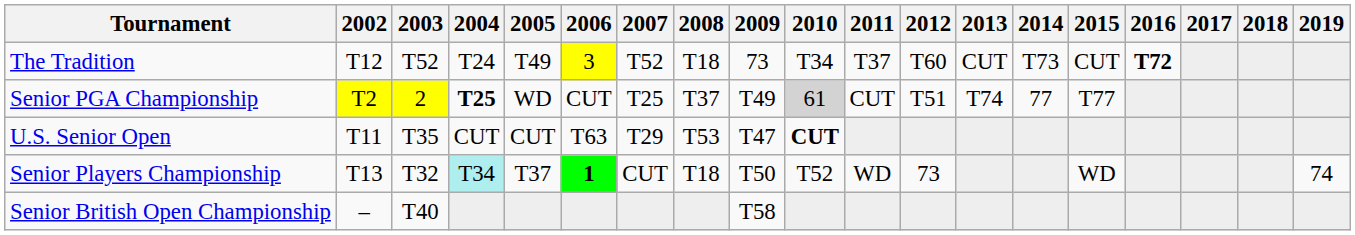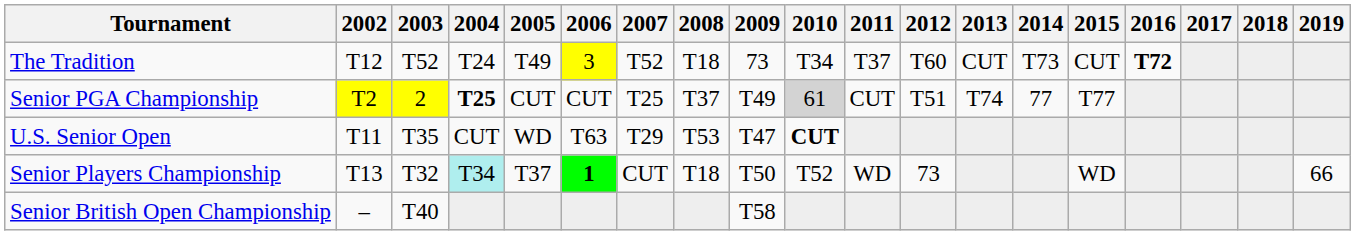 <table class="wikitable" style="font-size:95%;text-align:center;">
 <tr>
 <th>Tournament</th>
 <th>2002</th>
 <th>2003</th>
 <th>2004</th>
 <th>2005</th>
 <th>2006</th>
 <th>2007</th>
 <th>2008</th>
 <th>2009</th>
 <th>2010</th>
 <th>2011</th>
 <th>2012</th>
 <th>2013</th>
 <th>2014</th>
 <th>2015</th>
 <th>2016</th>
 <th>2017</th>
 <th>2018</th>
 <th>2019</th>
 </tr>
 <tr>
 <td align=left><a href='#'>The Tradition</a></td>
 <td>T12</td>
 <td>T52</td>
 <td>T24</td>
 <td>T49</td>
 <td style="background:yellow;">3</td>
 <td>T52</td>
 <td>T18</td>
 <td>73</td>
 <td>T34</td>
 <td>T37</td>
 <td>T60</td>
 <td>CUT</td>
 <td>T73</td>
 <td>CUT</td>
 <td><strong>T72</strong></td>
 <td style="background:#eeeeee;"></td>
 <td style="background:#eeeeee;"></td>
 <td style="background:#eeeeee;"></td>
 </tr>
 <tr>
 <td align=left><a href='#'>Senior PGA Championship</a></td>
 <td style="background:yellow;">T2</td>
 <td style="background:yellow;">2</td>
 <td><strong>T25</strong></td>
-<td>WD</td>
+<td>CUT</td>
 <td>CUT</td>
 <td>T25</td>
 <td>T37</td>
 <td>T49</td>
 <td style="background: lightgrey;">61</td>
 <td>CUT</td>
 <td>T51</td>
 <td>T74</td>
 <td>77</td>
 <td>T77</td>
 <td style="background:#eeeeee;"></td>
 <td style="background:#eeeeee;"></td>
 <td style="background:#eeeeee;"></td>
 <td style="background:#eeeeee;"></td>
 </tr>
 <tr>
 <td align=left><a href='#'>U.S. Senior Open</a></td>
 <td>T11</td>
 <td>T35</td>
 <td>CUT</td>
-<td>CUT</td>
+<td>WD</td>
 <td>T63</td>
 <td>T29</td>
 <td>T53</td>
 <td>T47</td>
 <td><strong>CUT</strong></td>
 <td style="background:#eeeeee;"></td>
 <td style="background:#eeeeee;"></td>
 <td style="background:#eeeeee;"></td>
 <td style="background:#eeeeee;"></td>
 <td style="background:#eeeeee;"></td>
 <td style="background:#eeeeee;"></td>
 <td style="background:#eeeeee;"></td>
 <td style="background:#eeeeee;"></td>
 <td style="background:#eeeeee;"></td>
 </tr>
 <tr>
 <td align=left><a href='#'>Senior Players Championship</a></td>
 <td>T13</td>
 <td>T32</td>
 <td style="background: paleturquoise;">T34</td>
 <td>T37</td>
 <td style="background:lime;"><strong>1</strong></td>
 <td>CUT</td>
 <td>T18</td>
 <td>T50</td>
 <td>T52</td>
 <td>WD</td>
 <td>73</td>
 <td style="background:#eeeeee;"></td>
 <td style="background:#eeeeee;"></td>
 <td>WD</td>
 <td style="background:#eeeeee;"></td>
 <td style="background:#eeeeee;"></td>
 <td style="background:#eeeeee;"></td>
-<td>74</td>
+<td>66</td>
 </tr>
 <tr>
 <td align=left><a href='#'>Senior British Open Championship</a></td>
 <td>–</td>
 <td>T40</td>
 <td style="background:#eeeeee;"></td>
 <td style="background:#eeeeee;"></td>
 <td style="background:#eeeeee;"></td>
 <td style="background:#eeeeee;"></td>
 <td style="background:#eeeeee;"></td>
 <td>T58</td>
 <td style="background:#eeeeee;"></td>
 <td style="background:#eeeeee;"></td>
 <td style="background:#eeeeee;"></td>
 <td style="background:#eeeeee;"></td>
 <td style="background:#eeeeee;"></td>
 <td style="background:#eeeeee;"></td>
 <td style="background:#eeeeee;"></td>
 <td style="background:#eeeeee;"></td>
 <td style="background:#eeeeee;"></td>
 <td style="background:#eeeeee;"></td>
 </tr>
 </table>
